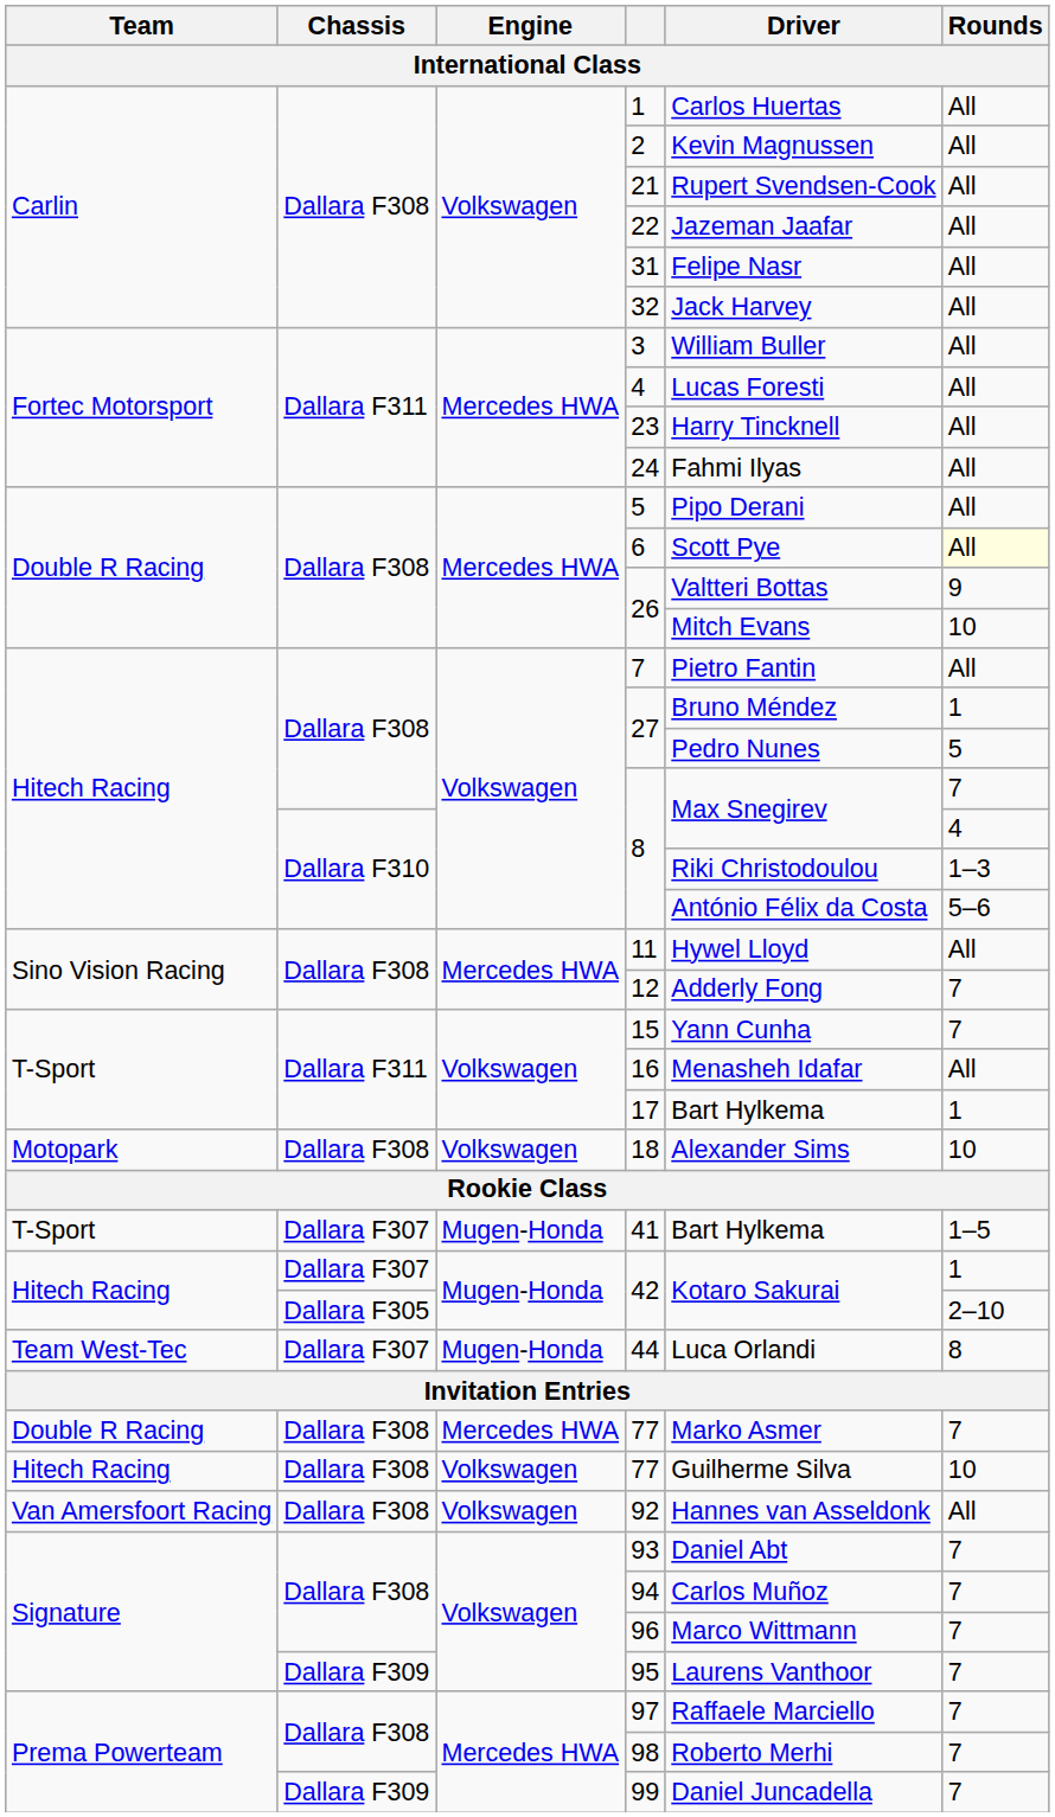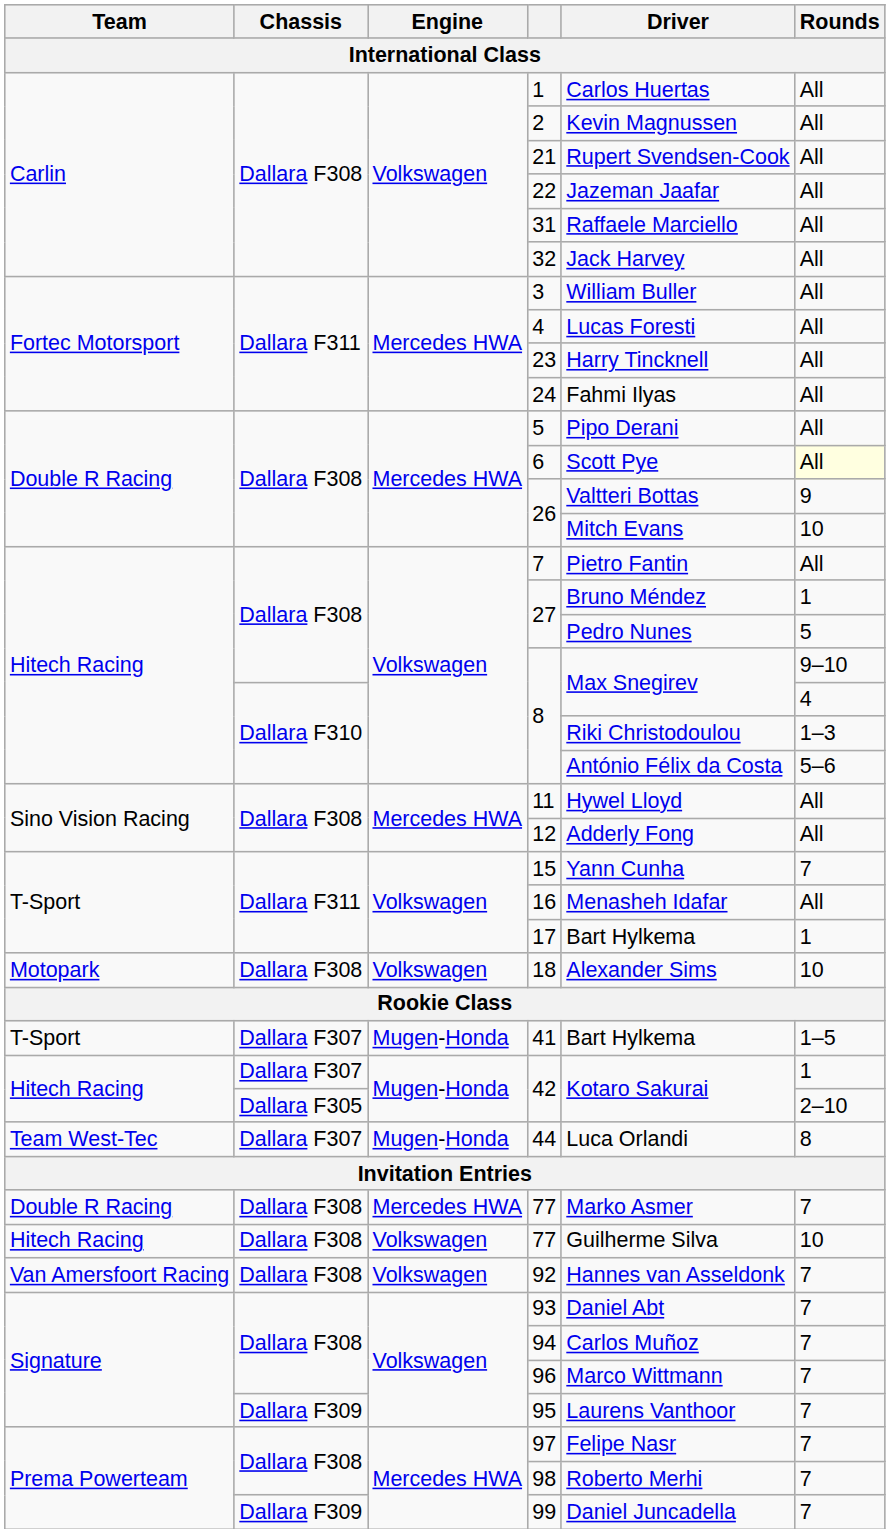 <table class="wikitable" style="font-size: 85%;">
 <tr>
 <th>Team</th>
 <th>Chassis</th>
 <th>Engine</th>
 <th></th>
 <th>Driver</th>
 <th>Rounds</th>
 </tr>
 <tr>
 <th colspan=6>International Class</th>
 </tr>
 <tr>
 <td rowspan=6> <a href='#'>Carlin</a></td>
 <td rowspan=6><a href='#'>Dallara</a> F308</td>
 <td rowspan=6><a href='#'>Volkswagen</a></td>
 <td>1</td>
 <td> <a href='#'>Carlos Huertas</a></td>
 <td>All</td>
 </tr>
 <tr>
 <td>2</td>
 <td> <a href='#'>Kevin Magnussen</a></td>
 <td>All</td>
 </tr>
 <tr>
 <td>21</td>
 <td nowrap> <a href='#'>Rupert Svendsen-Cook</a></td>
 <td>All</td>
 </tr>
 <tr>
 <td>22</td>
 <td> <a href='#'>Jazeman Jaafar</a></td>
 <td>All</td>
 </tr>
 <tr>
 <td>31</td>
-<td> <a href='#'>Felipe Nasr</a></td>
+<td> <a href='#'>Raffaele Marciello</a></td>
 <td>All</td>
 </tr>
 <tr>
 <td>32</td>
 <td> <a href='#'>Jack Harvey</a></td>
 <td>All</td>
 </tr>
 <tr>
 <td rowspan=4> <a href='#'>Fortec Motorsport</a></td>
 <td rowspan=4><a href='#'>Dallara</a> F311</td>
 <td rowspan=4><a href='#'>Mercedes HWA</a></td>
 <td>3</td>
 <td> <a href='#'>William Buller</a></td>
 <td>All</td>
 </tr>
 <tr>
 <td>4</td>
 <td> <a href='#'>Lucas Foresti</a></td>
 <td>All</td>
 </tr>
 <tr>
 <td>23</td>
 <td> <a href='#'>Harry Tincknell</a></td>
 <td>All</td>
 </tr>
 <tr>
 <td>24</td>
 <td> Fahmi Ilyas</td>
 <td>All</td>
 </tr>
 <tr>
 <td rowspan=4> <a href='#'>Double R Racing</a></td>
 <td rowspan=4><a href='#'>Dallara</a> F308</td>
 <td rowspan=4><a href='#'>Mercedes HWA</a></td>
 <td>5</td>
 <td> <a href='#'>Pipo Derani</a></td>
 <td>All</td>
 </tr>
 <tr>
 <td>6</td>
 <td> <a href='#'>Scott Pye</a></td>
 <td style="background: lightyellow;">All</td>
 </tr>
 <tr>
 <td rowspan=2>26</td>
 <td> <a href='#'>Valtteri Bottas</a></td>
 <td>9</td>
 </tr>
 <tr>
 <td> <a href='#'>Mitch Evans</a></td>
 <td>10</td>
 </tr>
 <tr>
 <td rowspan=7> <a href='#'>Hitech Racing</a></td>
 <td rowspan=4><a href='#'>Dallara</a> F308</td>
 <td rowspan=7><a href='#'>Volkswagen</a></td>
 <td>7</td>
 <td> <a href='#'>Pietro Fantin</a></td>
 <td>All</td>
 </tr>
 <tr>
 <td rowspan=2>27</td>
 <td> <a href='#'>Bruno Méndez</a></td>
 <td>1</td>
 </tr>
 <tr>
 <td> <a href='#'>Pedro Nunes</a></td>
 <td>5</td>
 </tr>
 <tr>
 <td rowspan=4>8</td>
 <td rowspan=2> <a href='#'>Max Snegirev</a></td>
-<td>7</td>
+<td>9–10</td>
 </tr>
 <tr>
 <td rowspan=3><a href='#'>Dallara</a> F310</td>
 <td>4</td>
 </tr>
 <tr>
 <td> <a href='#'>Riki Christodoulou</a></td>
 <td>1–3</td>
 </tr>
 <tr>
 <td> <a href='#'>António Félix da Costa</a></td>
 <td>5–6</td>
 </tr>
 <tr>
 <td rowspan=2> Sino Vision Racing</td>
 <td rowspan=2><a href='#'>Dallara</a> F308</td>
 <td rowspan=2><a href='#'>Mercedes HWA</a></td>
 <td>11</td>
 <td> <a href='#'>Hywel Lloyd</a></td>
 <td>All</td>
 </tr>
 <tr>
 <td>12</td>
 <td> <a href='#'>Adderly Fong</a></td>
-<td>7</td>
+<td>All</td>
 </tr>
 <tr>
 <td rowspan=3> T-Sport</td>
 <td rowspan=3><a href='#'>Dallara</a> F311</td>
 <td rowspan=3><a href='#'>Volkswagen</a></td>
 <td>15</td>
 <td> <a href='#'>Yann Cunha</a></td>
 <td>7</td>
 </tr>
 <tr>
 <td>16</td>
 <td> <a href='#'>Menasheh Idafar</a></td>
 <td>All</td>
 </tr>
 <tr>
 <td>17</td>
 <td> Bart Hylkema</td>
 <td>1</td>
 </tr>
 <tr>
 <td> <a href='#'>Motopark</a></td>
 <td><a href='#'>Dallara</a> F308</td>
 <td><a href='#'>Volkswagen</a></td>
 <td>18</td>
 <td> <a href='#'>Alexander Sims</a></td>
 <td>10</td>
 </tr>
 <tr>
 <th colspan=6>Rookie Class</th>
 </tr>
 <tr>
 <td> T-Sport</td>
 <td><a href='#'>Dallara</a> F307</td>
 <td><a href='#'>Mugen</a>-<a href='#'>Honda</a></td>
 <td>41</td>
 <td> Bart Hylkema</td>
 <td>1–5</td>
 </tr>
 <tr>
 <td rowspan=2> <a href='#'>Hitech Racing</a></td>
 <td><a href='#'>Dallara</a> F307</td>
 <td rowspan=2><a href='#'>Mugen</a>-<a href='#'>Honda</a></td>
 <td rowspan=2>42</td>
 <td rowspan=2> <a href='#'>Kotaro Sakurai</a></td>
 <td>1</td>
 </tr>
 <tr>
 <td><a href='#'>Dallara</a> F305</td>
 <td>2–10</td>
 </tr>
 <tr>
 <td> <a href='#'>Team West-Tec</a></td>
 <td><a href='#'>Dallara</a> F307</td>
 <td><a href='#'>Mugen</a>-<a href='#'>Honda</a></td>
 <td>44</td>
 <td> Luca Orlandi</td>
 <td>8</td>
 </tr>
 <tr>
 <th colspan=6>Invitation Entries</th>
 </tr>
 <tr>
 <td> <a href='#'>Double R Racing</a></td>
 <td><a href='#'>Dallara</a> F308</td>
 <td><a href='#'>Mercedes HWA</a></td>
 <td>77</td>
 <td> <a href='#'>Marko Asmer</a></td>
 <td>7</td>
 </tr>
 <tr>
 <td> <a href='#'>Hitech Racing</a></td>
 <td><a href='#'>Dallara</a> F308</td>
 <td><a href='#'>Volkswagen</a></td>
 <td>77</td>
 <td> Guilherme Silva</td>
 <td>10</td>
 </tr>
 <tr>
 <td nowrap> <a href='#'>Van Amersfoort Racing</a></td>
 <td><a href='#'>Dallara</a> F308</td>
 <td><a href='#'>Volkswagen</a></td>
 <td>92</td>
 <td> <a href='#'>Hannes van Asseldonk</a></td>
-<td>All</td>
+<td>7</td>
 </tr>
 <tr>
 <td rowspan=4> <a href='#'>Signature</a></td>
 <td rowspan=3><a href='#'>Dallara</a> F308</td>
 <td rowspan=4><a href='#'>Volkswagen</a></td>
 <td>93</td>
 <td> <a href='#'>Daniel Abt</a></td>
 <td>7</td>
 </tr>
 <tr>
 <td>94</td>
 <td> <a href='#'>Carlos Muñoz</a></td>
 <td>7</td>
 </tr>
 <tr>
 <td>96</td>
 <td> <a href='#'>Marco Wittmann</a></td>
 <td>7</td>
 </tr>
 <tr>
 <td><a href='#'>Dallara</a> F309</td>
 <td>95</td>
 <td> <a href='#'>Laurens Vanthoor</a></td>
 <td>7</td>
 </tr>
 <tr>
 <td rowspan=3> <a href='#'>Prema Powerteam</a></td>
 <td rowspan=2><a href='#'>Dallara</a> F308</td>
 <td rowspan=3><a href='#'>Mercedes HWA</a></td>
 <td>97</td>
-<td> <a href='#'>Raffaele Marciello</a></td>
+<td> <a href='#'>Felipe Nasr</a></td>
 <td>7</td>
 </tr>
 <tr>
 <td>98</td>
 <td> <a href='#'>Roberto Merhi</a></td>
 <td>7</td>
 </tr>
 <tr>
 <td><a href='#'>Dallara</a> F309</td>
 <td>99</td>
 <td> <a href='#'>Daniel Juncadella</a></td>
 <td>7</td>
 </tr>
 <tr>
 </tr>
 </table>
